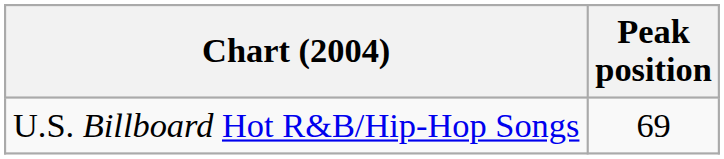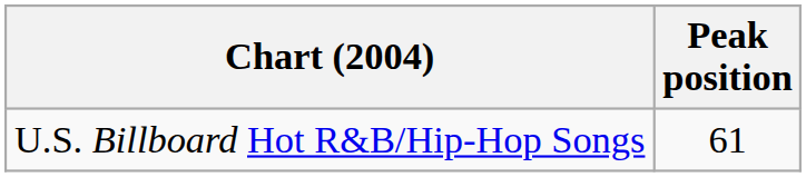 <table class="wikitable">
 <tr>
 <th align="left">Chart (2004)</th>
 <th align="left">Peak<br>position</th>
 </tr>
 <tr>
 <td align="left">U.S. <em>Billboard</em> <a href='#'>Hot R&B/Hip-Hop Songs</a></td>
-<td align="center">69</td>
+<td align="center">61</td>
 </tr>
 </table>
